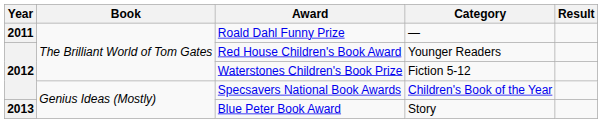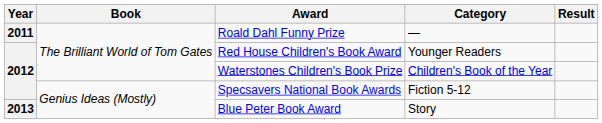 <table class="wikitable">
 <tr>
 <th>Year</th>
 <th>Book</th>
 <th>Award</th>
 <th>Category</th>
 <th>Result</th>
 </tr>
 <tr>
 <th>2011</th>
 <td rowspan="3"><em>The Brilliant World of Tom Gates</em></td>
 <td><a href='#'>Roald Dahl Funny Prize</a></td>
 <td>—</td>
 <td></td>
 </tr>
 <tr>
 <th rowspan="3">2012</th>
 <td><a href='#'>Red House Children's Book Award</a></td>
 <td>Younger Readers</td>
 <td></td>
 </tr>
 <tr>
 <td><a href='#'>Waterstones Children's Book Prize</a></td>
-<td>Fiction 5-12</td>
+<td><a href='#'>Children's Book of the Year</a></td>
 <td></td>
 </tr>
 <tr>
 <td rowspan="2"><em>Genius Ideas (Mostly)</em></td>
 <td><a href='#'>Specsavers National Book Awards</a></td>
-<td><a href='#'>Children's Book of the Year</a></td>
+<td>Fiction 5-12</td>
 <td></td>
 </tr>
 <tr>
 <th>2013</th>
 <td><a href='#'>Blue Peter Book Award</a></td>
 <td>Story</td>
 <td></td>
 </tr>
 </table>
